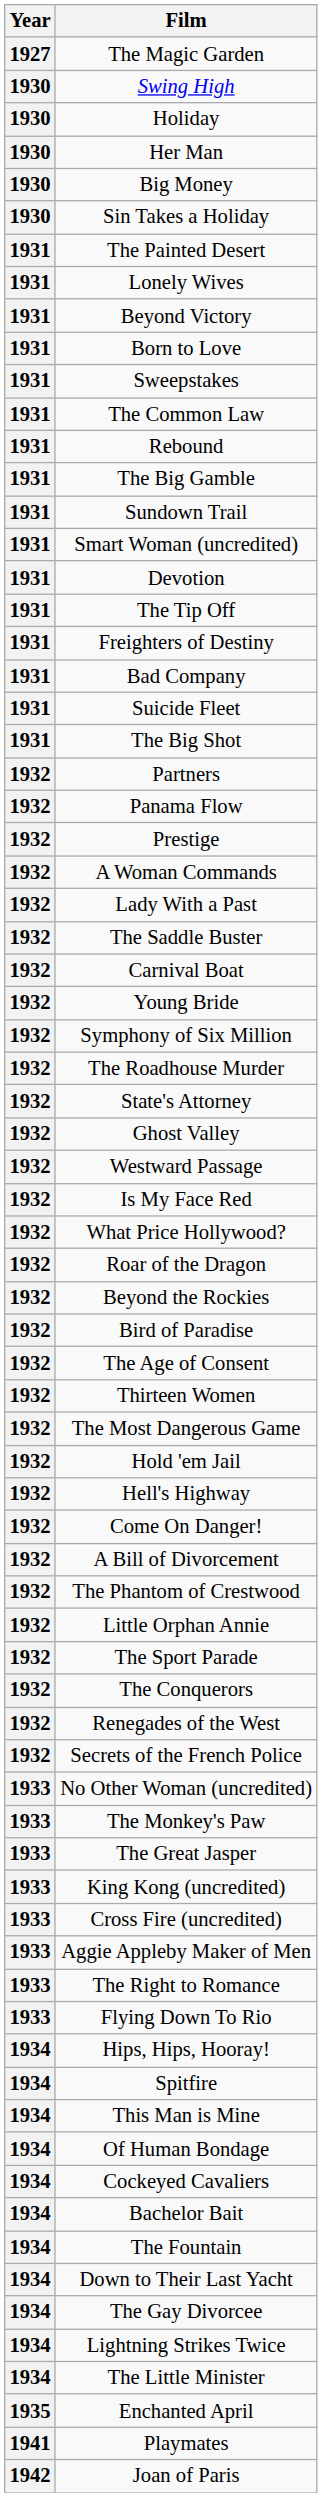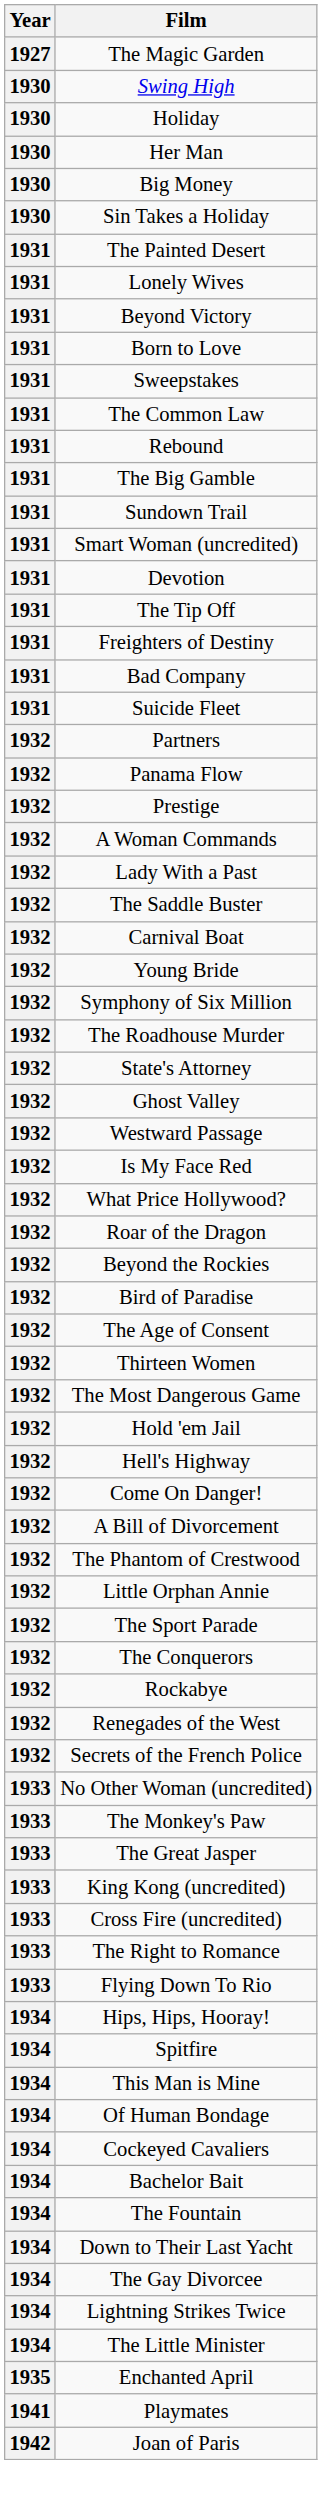 <table class="wikitable" style="text-align: center; ">
 <tr>
 <th scope="col">Year</th>
 <th scope="col">Film</th>
 </tr>
 <tr>
 <th scope="row">1927</th>
 <td>The Magic Garden</td>
 </tr>
 <tr>
 <th scope="row">1930</th>
 <td><em><a href='#'>Swing High</a></em></td>
 </tr>
 <tr>
 <th scope="row">1930</th>
 <td>Holiday</td>
 </tr>
 <tr>
 <th scope="row">1930</th>
 <td>Her Man</td>
 </tr>
 <tr>
 <th scope="row">1930</th>
 <td>Big Money</td>
 </tr>
 <tr>
 <th scope="row">1930</th>
 <td>Sin Takes a Holiday</td>
 </tr>
 <tr>
 <th scope="row">1931</th>
 <td>The Painted Desert</td>
 </tr>
 <tr>
 <th scope="row">1931</th>
 <td>Lonely Wives</td>
 </tr>
 <tr>
 <th scope="row">1931</th>
 <td>Beyond Victory</td>
 </tr>
 <tr>
 <th scope="row">1931</th>
 <td>Born to Love</td>
 </tr>
 <tr>
 <th scope="row">1931</th>
 <td>Sweepstakes</td>
 </tr>
 <tr>
 <th scope="row">1931</th>
 <td>The Common Law</td>
 </tr>
 <tr>
 <th scope="row">1931</th>
 <td>Rebound</td>
 </tr>
 <tr>
 <th scope="row">1931</th>
 <td>The Big Gamble</td>
 </tr>
 <tr>
 <th scope="row">1931</th>
 <td>Sundown Trail</td>
 </tr>
 <tr>
 <th scope="row">1931</th>
 <td>Smart Woman (uncredited)</td>
 </tr>
 <tr>
 <th scope="row">1931</th>
 <td>Devotion</td>
 </tr>
 <tr>
 <th scope="row">1931</th>
 <td>The Tip Off</td>
 </tr>
 <tr>
 <th scope="row">1931</th>
 <td>Freighters of Destiny</td>
 </tr>
 <tr>
 <th scope="row">1931</th>
 <td>Bad Company</td>
 </tr>
 <tr>
 <th scope="row">1931</th>
 <td>Suicide Fleet</td>
-</tr>
-<tr>
-<th scope="row">1931</th>
-<td>The Big Shot</td>
 </tr>
 <tr>
 <th scope="row">1932</th>
 <td>Partners</td>
 </tr>
 <tr>
 <th scope="row">1932</th>
 <td>Panama Flow</td>
 </tr>
 <tr>
 <th scope="row">1932</th>
 <td>Prestige</td>
 </tr>
 <tr>
 <th scope="row">1932</th>
 <td>A Woman Commands</td>
 </tr>
 <tr>
 <th scope="row">1932</th>
 <td>Lady With a Past</td>
 </tr>
 <tr>
 <th scope="row">1932</th>
 <td>The Saddle Buster</td>
 </tr>
 <tr>
 <th scope="row">1932</th>
 <td>Carnival Boat</td>
 </tr>
 <tr>
 <th scope="row">1932</th>
 <td>Young Bride</td>
 </tr>
 <tr>
 <th scope="row">1932</th>
 <td>Symphony of Six Million</td>
 </tr>
 <tr>
 <th scope="row">1932</th>
 <td>The Roadhouse Murder</td>
 </tr>
 <tr>
 <th scope="row">1932</th>
 <td>State's Attorney</td>
 </tr>
 <tr>
 <th scope="row">1932</th>
 <td>Ghost Valley</td>
 </tr>
 <tr>
 <th scope="row">1932</th>
 <td>Westward Passage</td>
 </tr>
 <tr>
 <th scope="row">1932</th>
 <td>Is My Face Red</td>
 </tr>
 <tr>
 <th scope="row">1932</th>
 <td>What Price Hollywood?</td>
 </tr>
 <tr>
 <th scope="row">1932</th>
 <td>Roar of the Dragon</td>
 </tr>
 <tr>
 <th scope="row">1932</th>
 <td>Beyond the Rockies</td>
 </tr>
 <tr>
 <th scope="row">1932</th>
 <td>Bird of Paradise</td>
 </tr>
 <tr>
 <th scope="row">1932</th>
 <td>The Age of Consent</td>
 </tr>
 <tr>
 <th scope="row">1932</th>
 <td>Thirteen Women</td>
 </tr>
 <tr>
 <th scope="row">1932</th>
 <td>The Most Dangerous Game</td>
 </tr>
 <tr>
 <th scope="row">1932</th>
 <td>Hold 'em Jail</td>
 </tr>
 <tr>
 <th scope="row">1932</th>
 <td>Hell's Highway</td>
 </tr>
 <tr>
 <th scope="row">1932</th>
 <td>Come On Danger!</td>
 </tr>
 <tr>
 <th scope="row">1932</th>
 <td>A Bill of Divorcement</td>
 </tr>
 <tr>
 <th scope="row">1932</th>
 <td>The Phantom of Crestwood</td>
 </tr>
 <tr>
 <th scope="row">1932</th>
 <td>Little Orphan Annie</td>
 </tr>
 <tr>
 <th scope="row">1932</th>
 <td>The Sport Parade</td>
 </tr>
 <tr>
 <th scope="row">1932</th>
 <td>The Conquerors</td>
 </tr>
 <tr>
 <th scope="row">1932</th>
+<td>Rockabye</td>
+</tr>
+<tr>
+<th scope="row">1932</th>
 <td>Renegades of the West</td>
 </tr>
 <tr>
 <th scope="row">1932</th>
 <td>Secrets of the French Police</td>
 </tr>
 <tr>
 <th scope="row">1933</th>
 <td>No Other Woman (uncredited)</td>
 </tr>
 <tr>
 <th scope="row">1933</th>
 <td>The Monkey's Paw</td>
 </tr>
 <tr>
 <th scope="row">1933</th>
 <td>The Great Jasper</td>
 </tr>
 <tr>
 <th scope="row">1933</th>
 <td>King Kong (uncredited)</td>
 </tr>
 <tr>
 <th scope="row">1933</th>
 <td>Cross Fire (uncredited)</td>
-</tr>
-<tr>
-<th scope="row">1933</th>
-<td>Aggie Appleby Maker of Men</td>
 </tr>
 <tr>
 <th scope="row">1933</th>
 <td>The Right to Romance</td>
 </tr>
 <tr>
 <th scope="row">1933</th>
 <td>Flying Down To Rio</td>
 </tr>
 <tr>
 <th scope="row">1934</th>
 <td>Hips, Hips, Hooray!</td>
 </tr>
 <tr>
 <th scope="row">1934</th>
 <td>Spitfire</td>
 </tr>
 <tr>
 <th scope="row">1934</th>
 <td>This Man is Mine</td>
 </tr>
 <tr>
 <th scope="row">1934</th>
 <td>Of Human Bondage</td>
 </tr>
 <tr>
 <th scope="row">1934</th>
 <td>Cockeyed Cavaliers</td>
 </tr>
 <tr>
 <th scope="row">1934</th>
 <td>Bachelor Bait</td>
 </tr>
 <tr>
 <th scope="row">1934</th>
 <td>The Fountain</td>
 </tr>
 <tr>
 <th scope="row">1934</th>
 <td>Down to Their Last Yacht</td>
 </tr>
 <tr>
 <th scope="row">1934</th>
 <td>The Gay Divorcee</td>
 </tr>
 <tr>
 <th scope="row">1934</th>
 <td>Lightning Strikes Twice</td>
 </tr>
 <tr>
 <th scope="row">1934</th>
 <td>The Little Minister</td>
 </tr>
 <tr>
 <th scope="row">1935</th>
 <td>Enchanted April</td>
 </tr>
 <tr>
 <th scope="row">1941</th>
 <td>Playmates</td>
 </tr>
 <tr>
 <th scope="row">1942</th>
 <td>Joan of Paris</td>
 </tr>
 </table>
